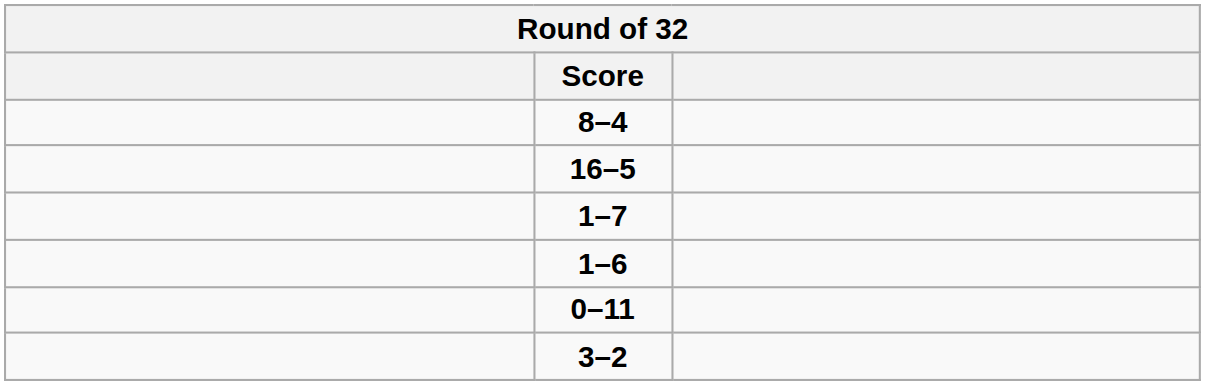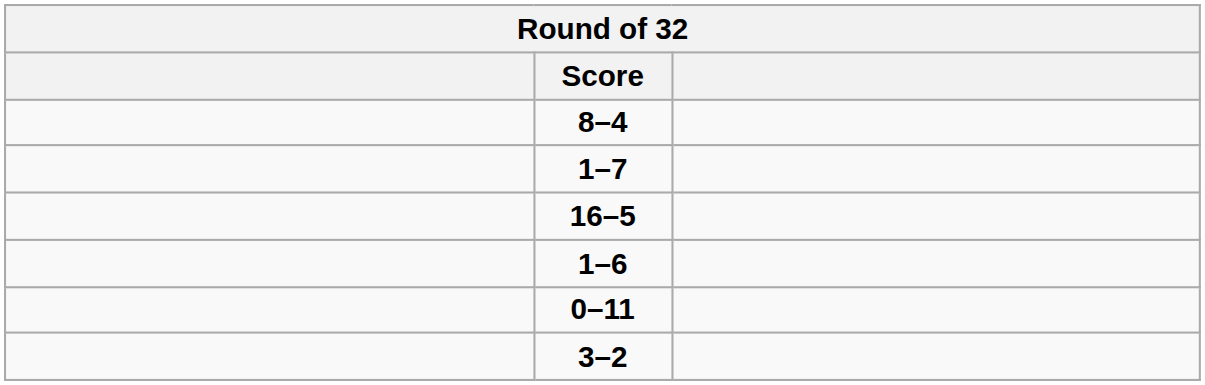 <table class="wikitable" style="text-align: center; font-size:90% ">
 <tr>
 <th colspan=3>Round of 32</th>
 </tr>
 <tr>
 <th align="right" width="250"></th>
 <th width="60">Score</th>
 <th align="left" width="250"></th>
 </tr>
 <tr>
 <td align=left><strong></strong></td>
 <td align=center><strong>8–4</strong></td>
 <td align=left></td>
 </tr>
 <tr>
+<td align=left></td>
+<td align=center><strong>1–7</strong></td>
+<td align=left><strong></strong></td>
+</tr>
+<tr>
 <td align=left><strong></strong></td>
 <td align=center><strong>16–5</strong></td>
 <td align=left></td>
-</tr>
-<tr>
-<td align=left></td>
-<td align=center><strong>1–7</strong></td>
-<td align=left><strong></strong></td>
 </tr>
 <tr>
 <td align=left></td>
 <td align=center><strong>1–6</strong></td>
 <td align=left><strong></strong></td>
 </tr>
 <tr>
 <td align=left></td>
 <td align=center><strong>0–11</strong></td>
 <td align=left><strong></strong></td>
 </tr>
 <tr>
 <td align=left><strong></strong></td>
 <td align=center><strong>3–2</strong></td>
 <td align=left></td>
 </tr>
 </table>
